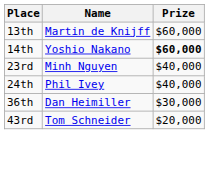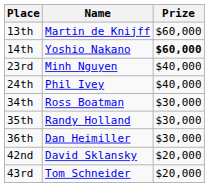 <table class="wikitable">
 <tr>
 <th bgcolor="#FFEBAD">Place</th>
 <th bgcolor="#FFEBAD">Name</th>
 <th bgcolor="#FFEBAD">Prize</th>
 </tr>
 <tr>
 <td>13th</td>
 <td><a href='#'>Martin de Knijff</a></td>
 <td>$60,000</td>
 </tr>
 <tr>
 <td>14th</td>
 <td><a href='#'>Yoshio Nakano</a></td>
 <td><strong>$60,000</strong></td>
 </tr>
 <tr>
 <td>23rd</td>
 <td><a href='#'>Minh Nguyen</a></td>
 <td>$40,000</td>
 </tr>
 <tr>
 <td>24th</td>
 <td><a href='#'>Phil Ivey</a></td>
 <td>$40,000</td>
 </tr>
 <tr>
+<td>34th</td>
+<td><a href='#'>Ross Boatman</a></td>
+<td>$30,000</td>
+</tr>
+<tr>
+<td>35th</td>
+<td><a href='#'>Randy Holland</a></td>
+<td>$30,000</td>
+</tr>
+<tr>
 <td>36th</td>
 <td><a href='#'>Dan Heimiller</a></td>
 <td>$30,000</td>
+</tr>
+<tr>
+<td>42nd</td>
+<td><a href='#'>David Sklansky</a></td>
+<td>$20,000</td>
 </tr>
 <tr>
 <td>43rd</td>
 <td><a href='#'>Tom Schneider</a></td>
 <td>$20,000</td>
 </tr>
 </table>
